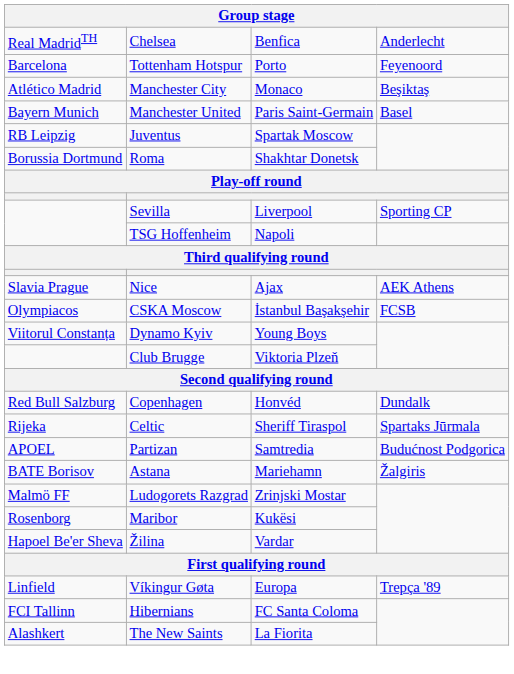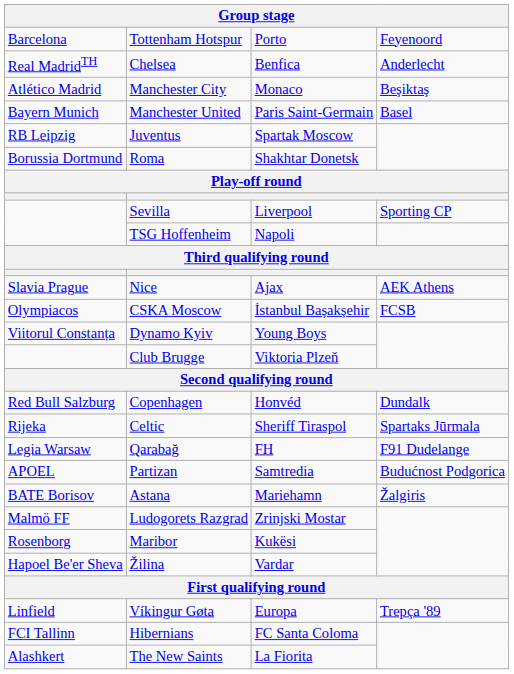 <table class="wikitable">
 <tr>
 <th colspan=4><a href='#'>Group stage</a></th>
+</tr>
+<tr>
+<td> <a href='#'>Barcelona</a> </td>
+<td> <a href='#'>Tottenham Hotspur</a> </td>
+<td> <a href='#'>Porto</a> </td>
+<td> <a href='#'>Feyenoord</a> </td>
 </tr>
 <tr>
 <td> <a href='#'>Real Madrid</a><sup><a href='#'>TH</a></sup> </td>
 <td> <a href='#'>Chelsea</a> </td>
 <td> <a href='#'>Benfica</a> </td>
 <td> <a href='#'>Anderlecht</a> </td>
-</tr>
-<tr>
-<td> <a href='#'>Barcelona</a> </td>
-<td> <a href='#'>Tottenham Hotspur</a> </td>
-<td> <a href='#'>Porto</a> </td>
-<td> <a href='#'>Feyenoord</a> </td>
 </tr>
 <tr>
 <td> <a href='#'>Atlético Madrid</a> </td>
 <td> <a href='#'>Manchester City</a> </td>
 <td> <a href='#'>Monaco</a> </td>
 <td> <a href='#'>Beşiktaş</a> </td>
 </tr>
 <tr>
 <td> <a href='#'>Bayern Munich</a> </td>
 <td> <a href='#'>Manchester United</a> </td>
 <td> <a href='#'>Paris Saint-Germain</a> </td>
 <td> <a href='#'>Basel</a> </td>
 </tr>
 <tr>
 <td> <a href='#'>RB Leipzig</a> </td>
 <td> <a href='#'>Juventus</a> </td>
 <td> <a href='#'>Spartak Moscow</a> </td>
 <td rowspan=2></td>
 </tr>
 <tr>
 <td> <a href='#'>Borussia Dortmund</a> </td>
 <td> <a href='#'>Roma</a> </td>
 <td> <a href='#'>Shakhtar Donetsk</a> </td>
 </tr>
 <tr>
 <th colspan=4><a href='#'>Play-off round</a></th>
 </tr>
 <tr>
 <th></th>
 <th colspan=3></th>
 </tr>
 <tr>
 <td rowspan=2></td>
 <td> <a href='#'>Sevilla</a> </td>
 <td> <a href='#'>Liverpool</a> </td>
 <td> <a href='#'>Sporting CP</a> </td>
 </tr>
 <tr>
 <td> <a href='#'>TSG Hoffenheim</a> </td>
 <td> <a href='#'>Napoli</a> </td>
 <td></td>
 </tr>
 <tr>
 <th colspan=4><a href='#'>Third qualifying round</a></th>
 </tr>
 <tr>
 <th></th>
 <th colspan=3></th>
 </tr>
 <tr>
 <td> <a href='#'>Slavia Prague</a> </td>
 <td> <a href='#'>Nice</a> </td>
 <td> <a href='#'>Ajax</a> </td>
 <td> <a href='#'>AEK Athens</a> </td>
 </tr>
 <tr>
 <td> <a href='#'>Olympiacos</a> </td>
 <td> <a href='#'>CSKA Moscow</a> </td>
 <td> <a href='#'>İstanbul Başakşehir</a> </td>
 <td> <a href='#'>FCSB</a> </td>
 </tr>
 <tr>
 <td> <a href='#'>Viitorul Constanța</a> </td>
 <td> <a href='#'>Dynamo Kyiv</a> </td>
 <td> <a href='#'>Young Boys</a> </td>
 <td rowspan=2></td>
 </tr>
 <tr>
 <td></td>
 <td> <a href='#'>Club Brugge</a> </td>
 <td> <a href='#'>Viktoria Plzeň</a> </td>
 </tr>
 <tr>
 <th colspan=4><a href='#'>Second qualifying round</a></th>
 </tr>
 <tr>
 <td> <a href='#'>Red Bull Salzburg</a> </td>
 <td> <a href='#'>Copenhagen</a> </td>
 <td> <a href='#'>Honvéd</a> </td>
 <td> <a href='#'>Dundalk</a> </td>
 </tr>
 <tr>
 <td> <a href='#'>Rijeka</a> </td>
 <td> <a href='#'>Celtic</a> </td>
 <td> <a href='#'>Sheriff Tiraspol</a> </td>
 <td> <a href='#'>Spartaks Jūrmala</a> </td>
 </tr>
 <tr>
+<td> <a href='#'>Legia Warsaw</a> </td>
+<td> <a href='#'>Qarabağ</a> </td>
+<td> <a href='#'>FH</a> </td>
+<td> <a href='#'>F91 Dudelange</a> </td>
+</tr>
+<tr>
 <td> <a href='#'>APOEL</a> </td>
 <td> <a href='#'>Partizan</a> </td>
 <td> <a href='#'>Samtredia</a> </td>
 <td> <a href='#'>Budućnost Podgorica</a> </td>
 </tr>
 <tr>
 <td> <a href='#'>BATE Borisov</a> </td>
 <td> <a href='#'>Astana</a> </td>
 <td> <a href='#'>Mariehamn</a> </td>
 <td> <a href='#'>Žalgiris</a> </td>
 </tr>
 <tr>
 <td> <a href='#'>Malmö FF</a> </td>
 <td> <a href='#'>Ludogorets Razgrad</a> </td>
 <td> <a href='#'>Zrinjski Mostar</a> </td>
 <td rowspan=3></td>
 </tr>
 <tr>
 <td> <a href='#'>Rosenborg</a> </td>
 <td> <a href='#'>Maribor</a> </td>
 <td> <a href='#'>Kukësi</a> </td>
 </tr>
 <tr>
 <td> <a href='#'>Hapoel Be'er Sheva</a> </td>
 <td> <a href='#'>Žilina</a> </td>
 <td> <a href='#'>Vardar</a> </td>
 </tr>
 <tr>
 <th colspan=4><a href='#'>First qualifying round</a></th>
 </tr>
 <tr>
 <td> <a href='#'>Linfield</a> </td>
 <td> <a href='#'>Víkingur Gøta</a> </td>
 <td> <a href='#'>Europa</a> </td>
 <td> <a href='#'>Trepça '89</a> </td>
 </tr>
 <tr>
 <td> <a href='#'>FCI Tallinn</a> </td>
 <td> <a href='#'>Hibernians</a> </td>
 <td> <a href='#'>FC Santa Coloma</a> </td>
 <td rowspan=2></td>
 </tr>
 <tr>
 <td> <a href='#'>Alashkert</a> </td>
 <td> <a href='#'>The New Saints</a> </td>
 <td> <a href='#'>La Fiorita</a> </td>
 </tr>
 </table>
